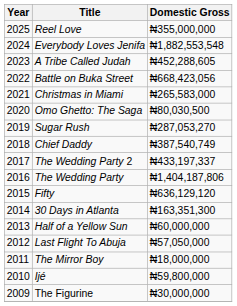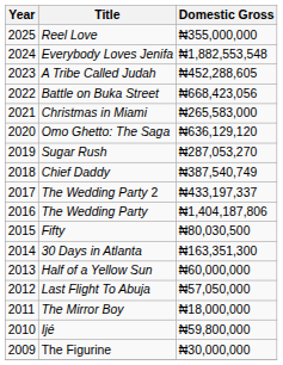 <table class="wikitable sortable">
 <tr>
 <th>Year</th>
 <th>Title</th>
 <th>Domestic Gross</th>
 </tr>
 <tr>
 <td>2025</td>
 <td><em>Reel Love</em></td>
 <td>₦355,000,000</td>
 </tr>
 <tr>
 <td>2024</td>
 <td><em>Everybody Loves Jenifa</em></td>
 <td>₦1,882,553,548</td>
 </tr>
 <tr>
 <td>2023</td>
 <td><em>A Tribe Called Judah</em></td>
 <td>₦452,288,605</td>
 </tr>
 <tr>
 <td>2022</td>
 <td><em>Battle on Buka Street</em></td>
 <td>₦668,423,056</td>
 </tr>
 <tr>
 <td>2021</td>
 <td><em>Christmas in Miami</em></td>
 <td>₦265,583,000</td>
 </tr>
 <tr>
 <td>2020</td>
 <td><em>Omo Ghetto: The Saga</em></td>
-<td>₦80,030,500</td>
+<td>₦636,129,120</td>
 </tr>
 <tr>
 <td>2019</td>
 <td><em>Sugar Rush</em></td>
 <td>₦287,053,270</td>
 </tr>
 <tr>
 <td>2018</td>
 <td><em>Chief Daddy</em></td>
 <td>₦387,540,749</td>
 </tr>
 <tr>
 <td>2017</td>
 <td><em>The Wedding Party</em> 2</td>
 <td>₦433,197,337</td>
 </tr>
 <tr>
 <td>2016</td>
 <td><em>The Wedding Party</em></td>
 <td>₦1,404,187,806</td>
 </tr>
 <tr>
 <td>2015</td>
 <td><em>Fifty</em></td>
-<td>₦636,129,120</td>
+<td>₦80,030,500</td>
 </tr>
 <tr>
 <td>2014</td>
 <td><em>30 Days in Atlanta</em></td>
 <td>₦163,351,300</td>
 </tr>
 <tr>
 <td>2013</td>
 <td><em>Half of a Yellow Sun</em></td>
 <td>₦60,000,000</td>
 </tr>
 <tr>
 <td>2012</td>
 <td><em>Last Flight To Abuja</em></td>
 <td>₦57,050,000</td>
 </tr>
 <tr>
 <td>2011</td>
 <td><em>The Mirror Boy</em></td>
 <td>₦18,000,000</td>
 </tr>
 <tr>
 <td>2010</td>
 <td><em>Ijé<strong></td>
 <td>₦59,800,000</td>
 </tr>
 <tr>
 <td>2009</td>
 <td></em>The Figurine<em></td>
 <td>₦30,000,000</td>
 </tr>
 <tr>
 </tr>
 </table>
